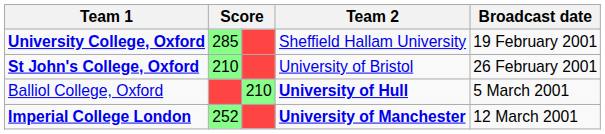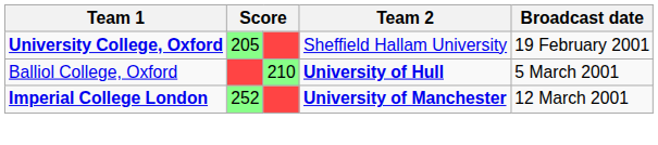 <table class="wikitable" border="1">
 <tr>
 <th>Team 1</th>
 <th colspan=2>Score</th>
 <th>Team 2</th>
 <th>Broadcast date</th>
 </tr>
 <tr>
 <td><strong><a href='#'>University College, Oxford</a></strong></td>
-<td style="background:#88ff88">285</td>
+<td style="background:#88ff88">205</td>
 <td style="background:#ff4444"></td>
 <td><a href='#'>Sheffield Hallam University</a></td>
 <td>19 February 2001</td>
-</tr>
-<tr>
-<td><strong><a href='#'>St John's College, Oxford</a></strong></td>
-<td style="background:#88ff88">210</td>
-<td style="background:#ff4444"></td>
-<td><a href='#'>University of Bristol</a></td>
-<td>26 February 2001</td>
 </tr>
 <tr>
 <td><a href='#'>Balliol College, Oxford</a></td>
 <td style="background:#ff4444"></td>
 <td style="background:#88ff88">210</td>
 <td><strong><a href='#'>University of Hull</a></strong></td>
 <td>5 March 2001</td>
 </tr>
 <tr>
 <td><strong><a href='#'>Imperial College London</a></strong></td>
 <td style="background:#88ff88">252</td>
 <td style="background:#ff4444"></td>
 <td><strong><a href='#'>University of Manchester</a></strong></td>
 <td>12 March 2001</td>
 </tr>
 </table>
